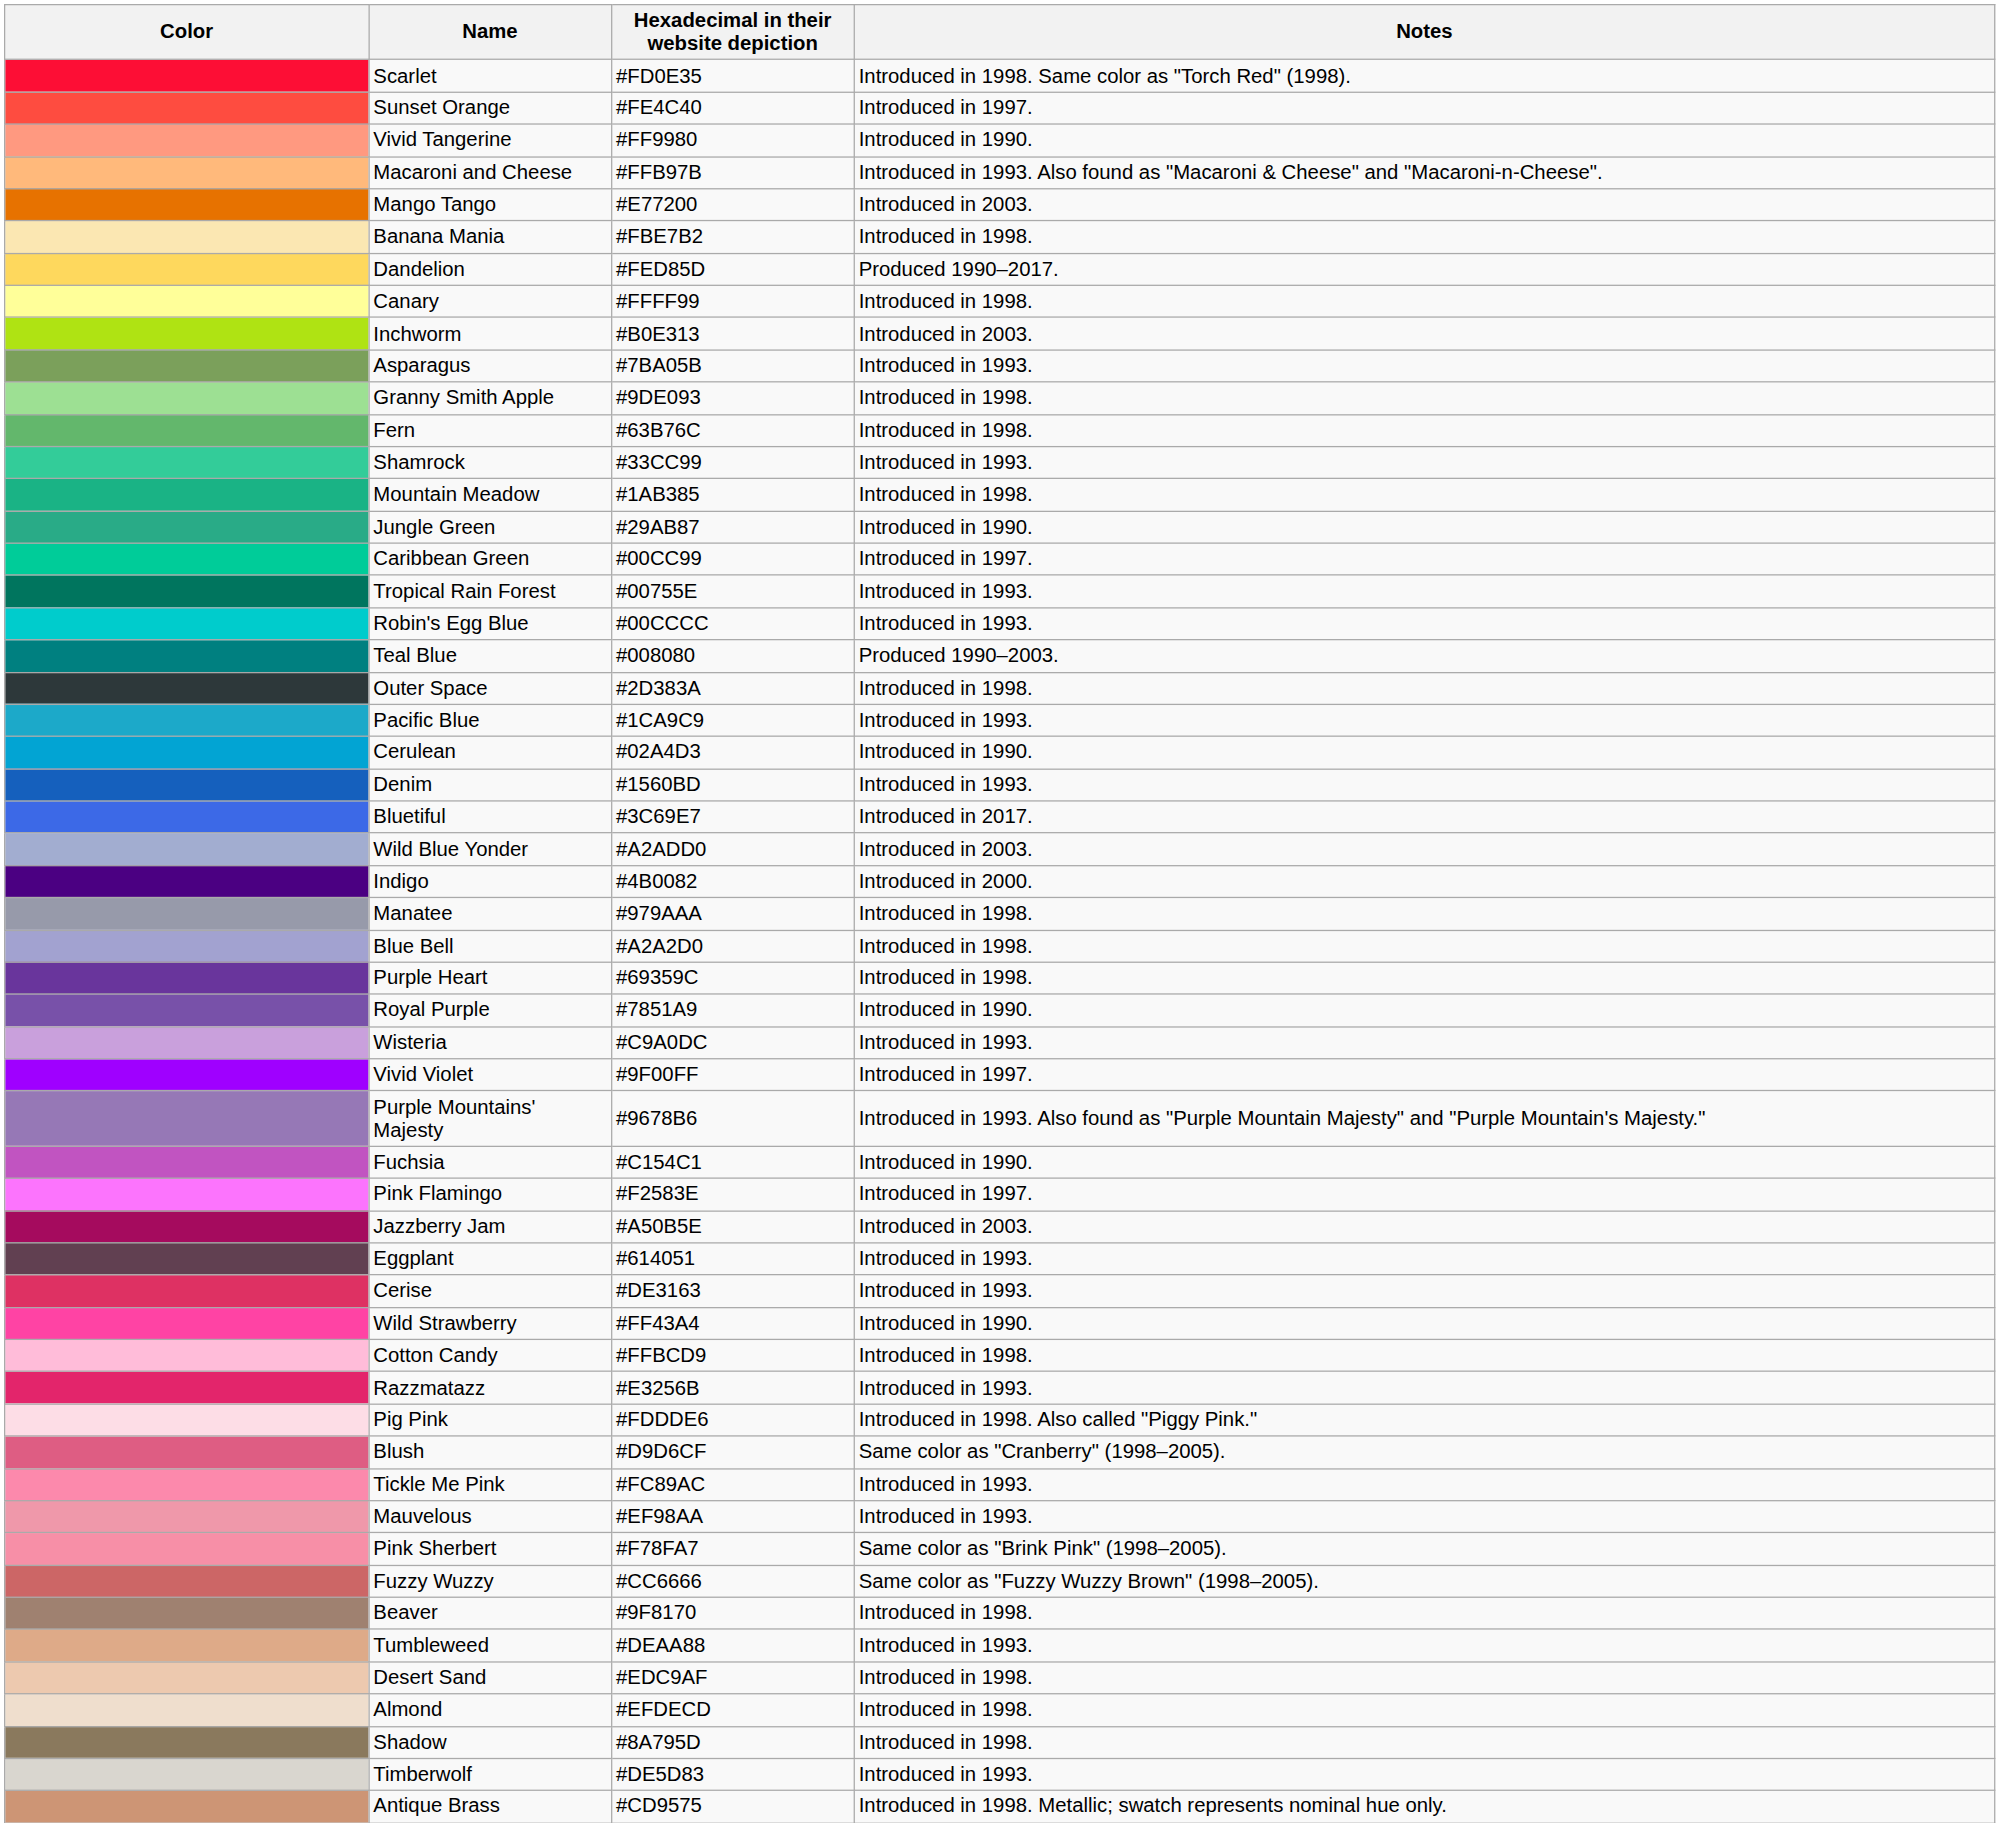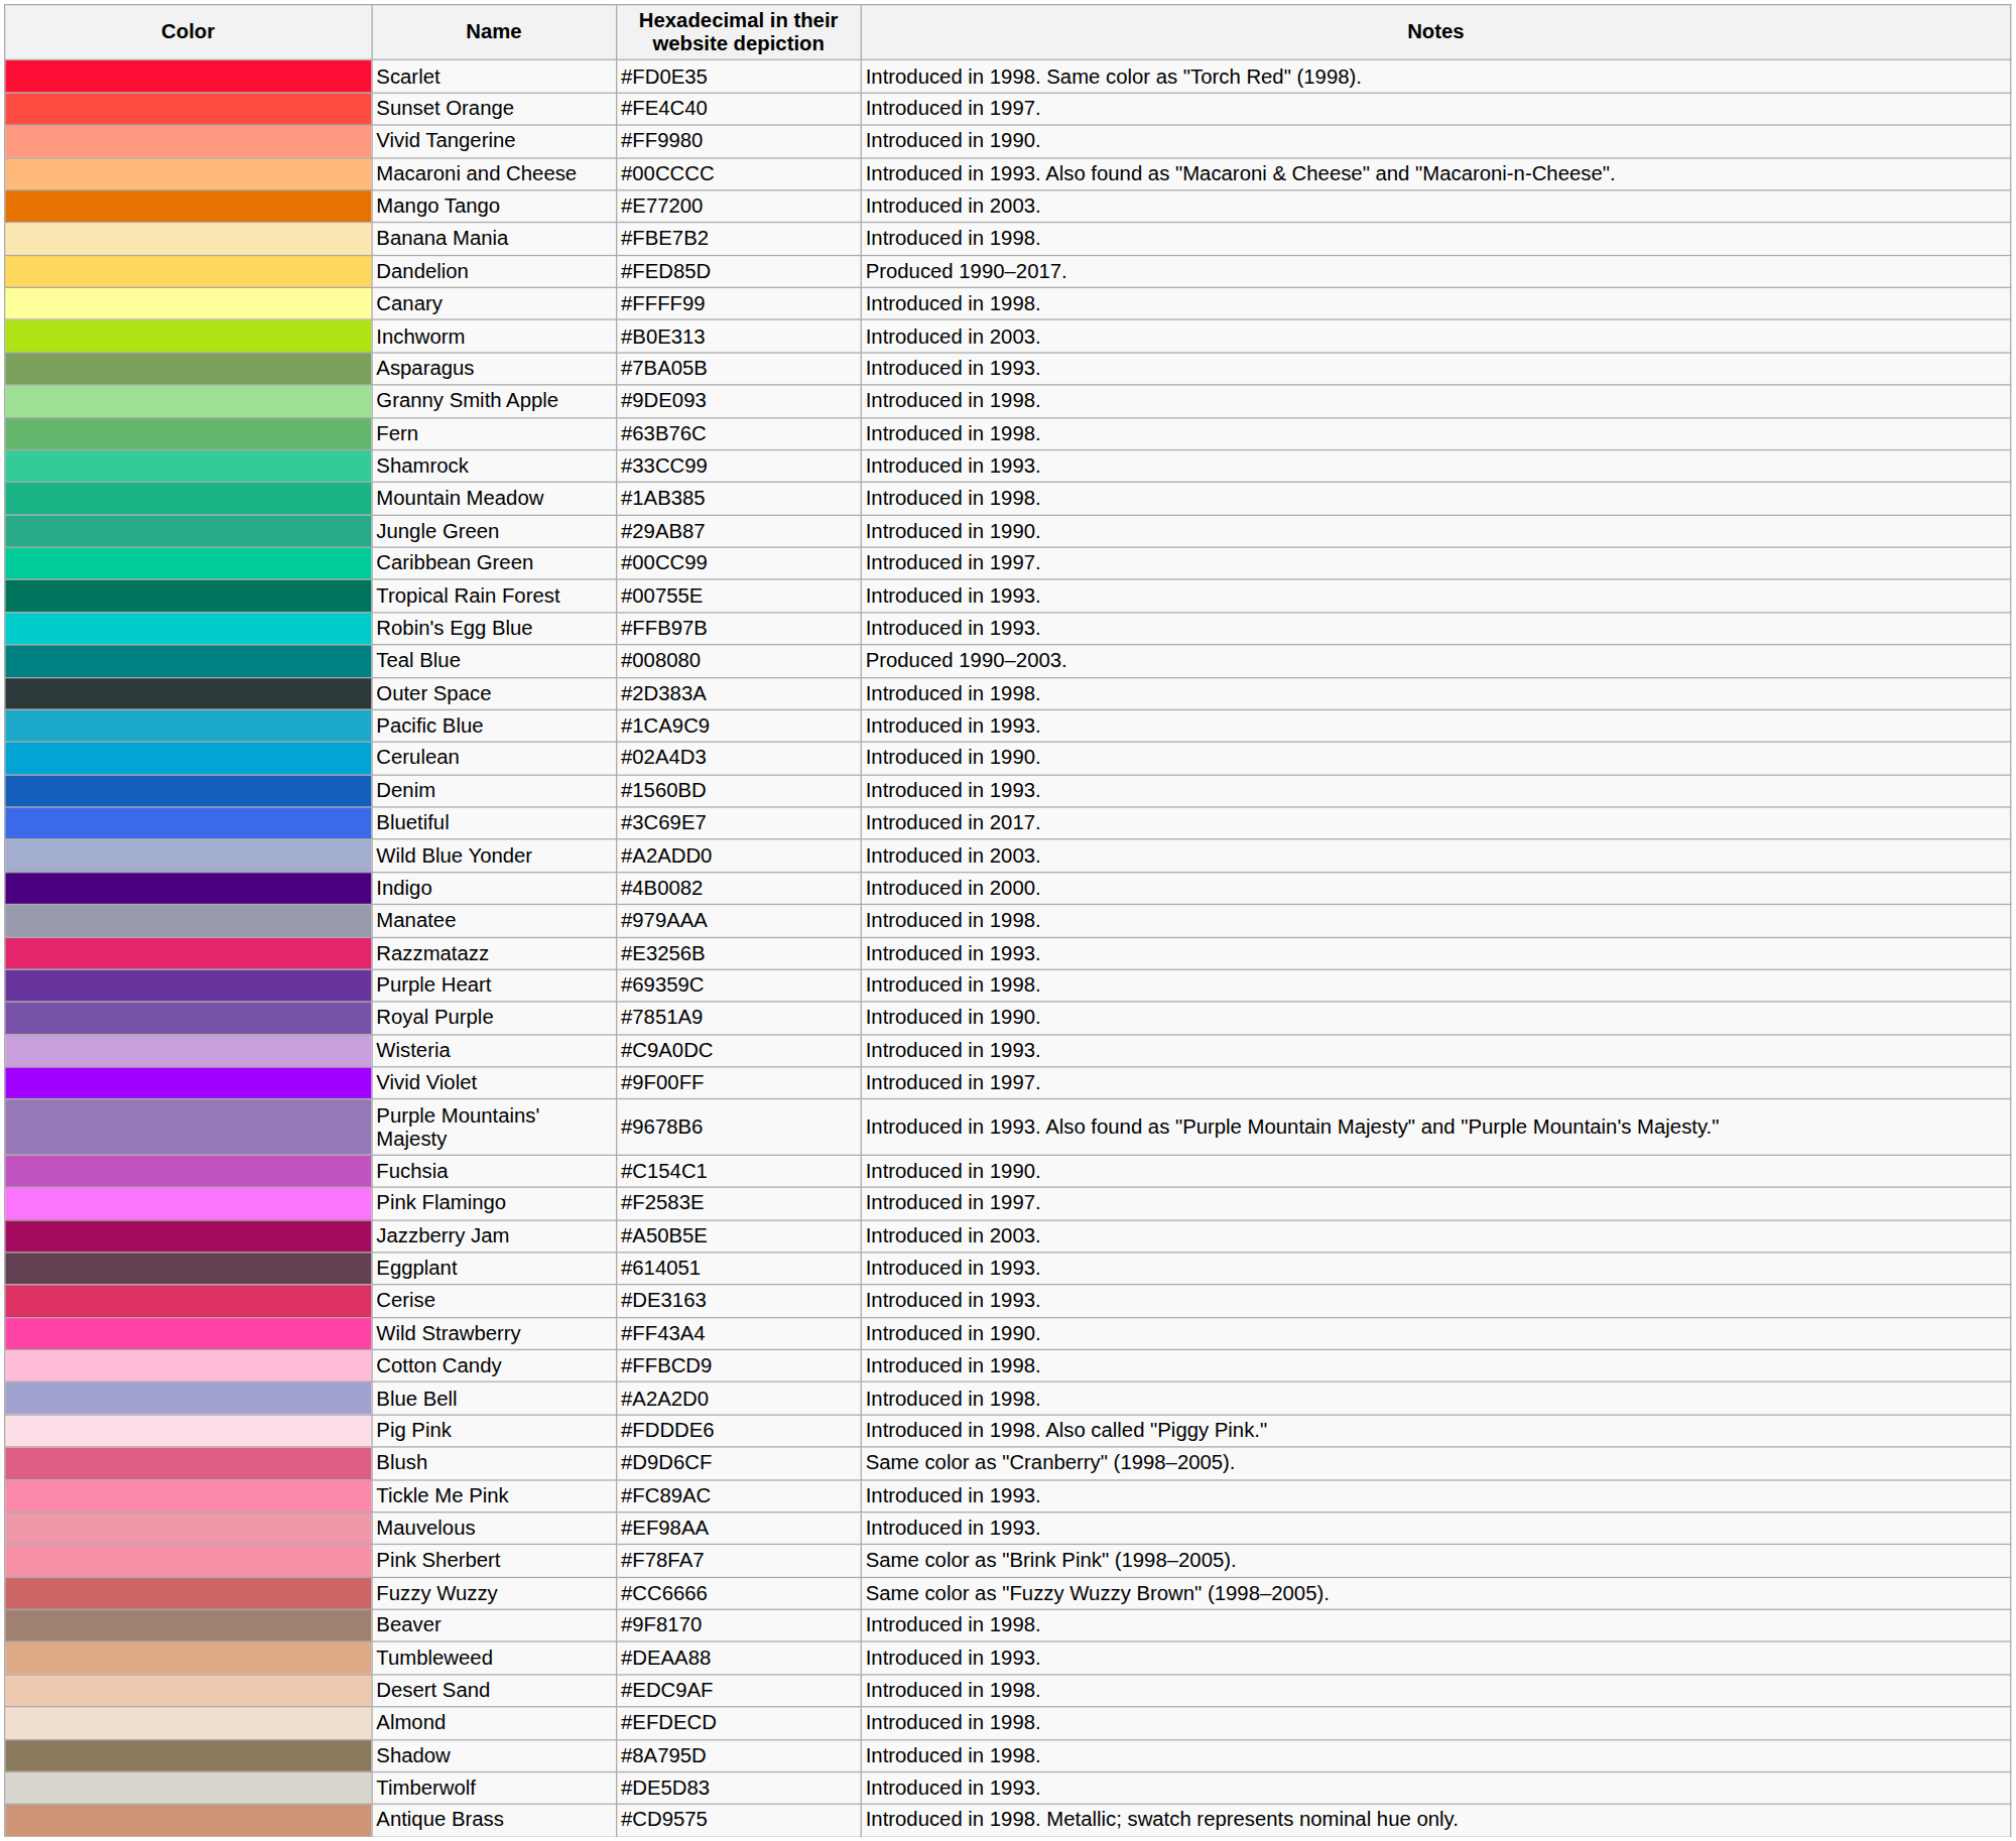 <table class="wikitable sortable sticky-header sort-under col3center">
 <tr>
 <th width=15%>Color</th>
 <th width=10%>Name</th>
 <th width=10%>Hexadecimal in their website depiction </th>
 <th width=47% class=unsortable>Notes</th>
 </tr>
 <tr>
 <td bgcolor=FD0E35></td>
 <td>Scarlet</td>
 <td>#FD0E35</td>
 <td>Introduced in 1998.  Same color as "Torch Red" (1998).</td>
 </tr>
 <tr>
 <td bgcolor=FE4C40></td>
 <td>Sunset Orange</td>
 <td>#FE4C40</td>
 <td>Introduced in 1997.</td>
 </tr>
 <tr>
 <td bgcolor=FF9980></td>
 <td>Vivid Tangerine</td>
 <td>#FF9980</td>
 <td>Introduced in 1990.</td>
 </tr>
 <tr>
 <td bgcolor=FFB97B></td>
 <td>Macaroni and Cheese</td>
-<td>#FFB97B</td>
+<td>#00CCCC</td>
 <td>Introduced in 1993.  Also found as "Macaroni & Cheese" and "Macaroni-n-Cheese".</td>
 </tr>
 <tr>
 <td bgcolor=E77200></td>
 <td>Mango Tango</td>
 <td>#E77200</td>
 <td>Introduced in 2003.</td>
 </tr>
 <tr>
 <td bgcolor=FBE7B2></td>
 <td>Banana Mania</td>
 <td>#FBE7B2</td>
 <td>Introduced in 1998.</td>
 </tr>
 <tr>
 <td bgcolor=FED85D></td>
 <td>Dandelion</td>
 <td>#FED85D</td>
 <td>Produced 1990–2017.</td>
 </tr>
 <tr>
 <td bgcolor=FFFF99></td>
 <td>Canary</td>
 <td>#FFFF99</td>
 <td>Introduced in 1998.</td>
 </tr>
 <tr>
 <td bgcolor=AFE313></td>
 <td>Inchworm</td>
 <td>#B0E313</td>
 <td>Introduced in 2003.</td>
 </tr>
 <tr>
 <td bgcolor=7BA05B></td>
 <td>Asparagus</td>
 <td>#7BA05B</td>
 <td>Introduced in 1993.</td>
 </tr>
 <tr>
 <td bgcolor=9DE093></td>
 <td>Granny Smith Apple</td>
 <td>#9DE093</td>
 <td>Introduced in 1998.</td>
 </tr>
 <tr>
 <td bgcolor=63B76C></td>
 <td>Fern</td>
 <td>#63B76C</td>
 <td>Introduced in 1998.</td>
 </tr>
 <tr>
 <td bgcolor=33CC99></td>
 <td>Shamrock</td>
 <td>#33CC99</td>
 <td>Introduced in 1993.</td>
 </tr>
 <tr>
 <td bgcolor=1AB385></td>
 <td>Mountain Meadow</td>
 <td>#1AB385</td>
 <td>Introduced in 1998.</td>
 </tr>
 <tr>
 <td bgcolor=29AB87></td>
 <td>Jungle Green</td>
 <td>#29AB87</td>
 <td>Introduced in 1990.</td>
 </tr>
 <tr>
 <td bgcolor=00CC99></td>
 <td>Caribbean Green</td>
 <td>#00CC99</td>
 <td>Introduced in 1997.</td>
 </tr>
 <tr>
 <td bgcolor=00755E></td>
 <td>Tropical Rain Forest</td>
 <td>#00755E</td>
 <td>Introduced in 1993.</td>
 </tr>
 <tr>
 <td bgcolor=00CCCC></td>
 <td>Robin's Egg Blue</td>
-<td>#00CCCC</td>
+<td>#FFB97B</td>
 <td>Introduced in 1993.</td>
 </tr>
 <tr>
 <td bgcolor=008080></td>
 <td>Teal Blue</td>
 <td>#008080</td>
 <td>Produced 1990–2003.</td>
 </tr>
 <tr>
 <td bgcolor=2D383A></td>
 <td>Outer Space</td>
 <td>#2D383A</td>
 <td>Introduced in 1998.</td>
 </tr>
 <tr>
 <td bgcolor=1CA9C9></td>
 <td>Pacific Blue</td>
 <td>#1CA9C9</td>
 <td>Introduced in 1993.</td>
 </tr>
 <tr>
 <td bgcolor=02A4D3></td>
 <td>Cerulean</td>
 <td>#02A4D3</td>
 <td>Introduced in 1990.</td>
 </tr>
 <tr>
 <td bgcolor=1560BD></td>
 <td>Denim</td>
 <td>#1560BD</td>
 <td>Introduced in 1993.</td>
 </tr>
 <tr>
 <td bgcolor=3C69E7></td>
 <td>Bluetiful</td>
 <td>#3C69E7</td>
 <td>Introduced in 2017.</td>
 </tr>
 <tr>
 <td bgcolor=A2ADD0></td>
 <td>Wild Blue Yonder</td>
 <td>#A2ADD0</td>
 <td>Introduced in 2003.</td>
 </tr>
 <tr>
 <td bgcolor=4B0082></td>
 <td>Indigo</td>
 <td>#4B0082</td>
 <td>Introduced in 2000.</td>
 </tr>
 <tr>
 <td bgcolor=979AAA></td>
 <td>Manatee</td>
 <td>#979AAA</td>
 <td>Introduced in 1998.</td>
 </tr>
 <tr>
-<td bgcolor=A2A2D0></td>
-<td>Blue Bell</td>
-<td>#A2A2D0</td>
-<td>Introduced in 1998.</td>
+<td bgcolor=E3256B></td>
+<td>Razzmatazz</td>
+<td>#E3256B</td>
+<td>Introduced in 1993.</td>
 </tr>
 <tr>
 <td bgcolor=69359C></td>
 <td>Purple Heart</td>
 <td>#69359C</td>
 <td>Introduced in 1998.</td>
 </tr>
 <tr>
 <td bgcolor=7851A9></td>
 <td>Royal Purple</td>
 <td>#7851A9</td>
 <td>Introduced in 1990.</td>
 </tr>
 <tr>
 <td bgcolor=C9A0DC></td>
 <td>Wisteria</td>
 <td>#C9A0DC</td>
 <td>Introduced in 1993.</td>
 </tr>
 <tr>
 <td bgcolor=9F00FF></td>
 <td>Vivid Violet</td>
 <td>#9F00FF</td>
 <td>Introduced in 1997.</td>
 </tr>
 <tr>
 <td bgcolor=9678B6></td>
 <td>Purple Mountains' Majesty</td>
 <td>#9678B6</td>
 <td>Introduced in 1993.  Also found as "Purple Mountain Majesty" and "Purple Mountain's Majesty."</td>
 </tr>
 <tr>
 <td bgcolor=C154C1></td>
 <td>Fuchsia</td>
 <td>#C154C1</td>
 <td>Introduced in 1990.</td>
 </tr>
 <tr>
 <td bgcolor=FC74FD></td>
 <td>Pink Flamingo</td>
 <td>#F2583E</td>
 <td>Introduced in 1997.</td>
 </tr>
 <tr>
 <td bgcolor=A50B5E></td>
 <td>Jazzberry Jam</td>
 <td>#A50B5E</td>
 <td>Introduced in 2003.</td>
 </tr>
 <tr>
 <td bgcolor=614051></td>
 <td>Eggplant</td>
 <td>#614051</td>
 <td>Introduced in 1993.</td>
 </tr>
 <tr>
 <td bgcolor=DE3163></td>
 <td>Cerise</td>
 <td>#DE3163</td>
 <td>Introduced in 1993.</td>
 </tr>
 <tr>
 <td bgcolor=FF43A4></td>
 <td>Wild Strawberry</td>
 <td>#FF43A4</td>
 <td>Introduced in 1990.</td>
 </tr>
 <tr>
 <td bgcolor=FFBCD9></td>
 <td>Cotton Candy</td>
 <td>#FFBCD9</td>
 <td>Introduced in 1998.</td>
 </tr>
 <tr>
-<td bgcolor=E3256B></td>
-<td>Razzmatazz</td>
-<td>#E3256B</td>
-<td>Introduced in 1993.</td>
+<td bgcolor=A2A2D0></td>
+<td>Blue Bell</td>
+<td>#A2A2D0</td>
+<td>Introduced in 1998.</td>
 </tr>
 <tr>
 <td bgcolor=FDDDE6></td>
 <td>Pig Pink</td>
 <td>#FDDDE6</td>
 <td>Introduced in 1998.  Also called "Piggy Pink."</td>
 </tr>
 <tr>
 <td bgcolor=DE5D83></td>
 <td>Blush</td>
 <td>#D9D6CF</td>
 <td>Same color as "Cranberry" (1998–2005).</td>
 </tr>
 <tr>
 <td bgcolor=FC89AC></td>
 <td>Tickle Me Pink</td>
 <td>#FC89AC</td>
 <td>Introduced in 1993.</td>
 </tr>
 <tr>
 <td bgcolor=EF98AA></td>
 <td>Mauvelous</td>
 <td>#EF98AA</td>
 <td>Introduced in 1993.</td>
 </tr>
 <tr>
 <td bgcolor=F78FA7></td>
 <td>Pink Sherbert</td>
 <td>#F78FA7</td>
 <td>Same color as "Brink Pink" (1998–2005).</td>
 </tr>
 <tr>
 <td bgcolor=CC6666></td>
 <td>Fuzzy Wuzzy</td>
 <td>#CC6666</td>
 <td>Same color as "Fuzzy Wuzzy Brown" (1998–2005).</td>
 </tr>
 <tr>
 <td bgcolor=9F8170></td>
 <td>Beaver</td>
 <td>#9F8170</td>
 <td>Introduced in 1998.</td>
 </tr>
 <tr>
 <td bgcolor=DEAA88></td>
 <td>Tumbleweed</td>
 <td>#DEAA88</td>
 <td>Introduced in 1993.</td>
 </tr>
 <tr>
 <td bgcolor=EDC9AF></td>
 <td>Desert Sand</td>
 <td>#EDC9AF</td>
 <td>Introduced in 1998.</td>
 </tr>
 <tr>
 <td bgcolor=EFDECD></td>
 <td>Almond</td>
 <td>#EFDECD</td>
 <td>Introduced in 1998.</td>
 </tr>
 <tr>
 <td bgcolor=8A795D></td>
 <td>Shadow</td>
 <td>#8A795D</td>
 <td>Introduced in 1998.</td>
 </tr>
 <tr>
 <td bgcolor=D9D6CF></td>
 <td>Timberwolf</td>
 <td>#DE5D83</td>
 <td>Introduced in 1993.</td>
 </tr>
 <tr>
 <td bgcolor=CD9575></td>
 <td>Antique Brass</td>
 <td>#CD9575</td>
 <td>Introduced in 1998.  Metallic; swatch represents nominal hue only.</td>
 </tr>
 </table>
